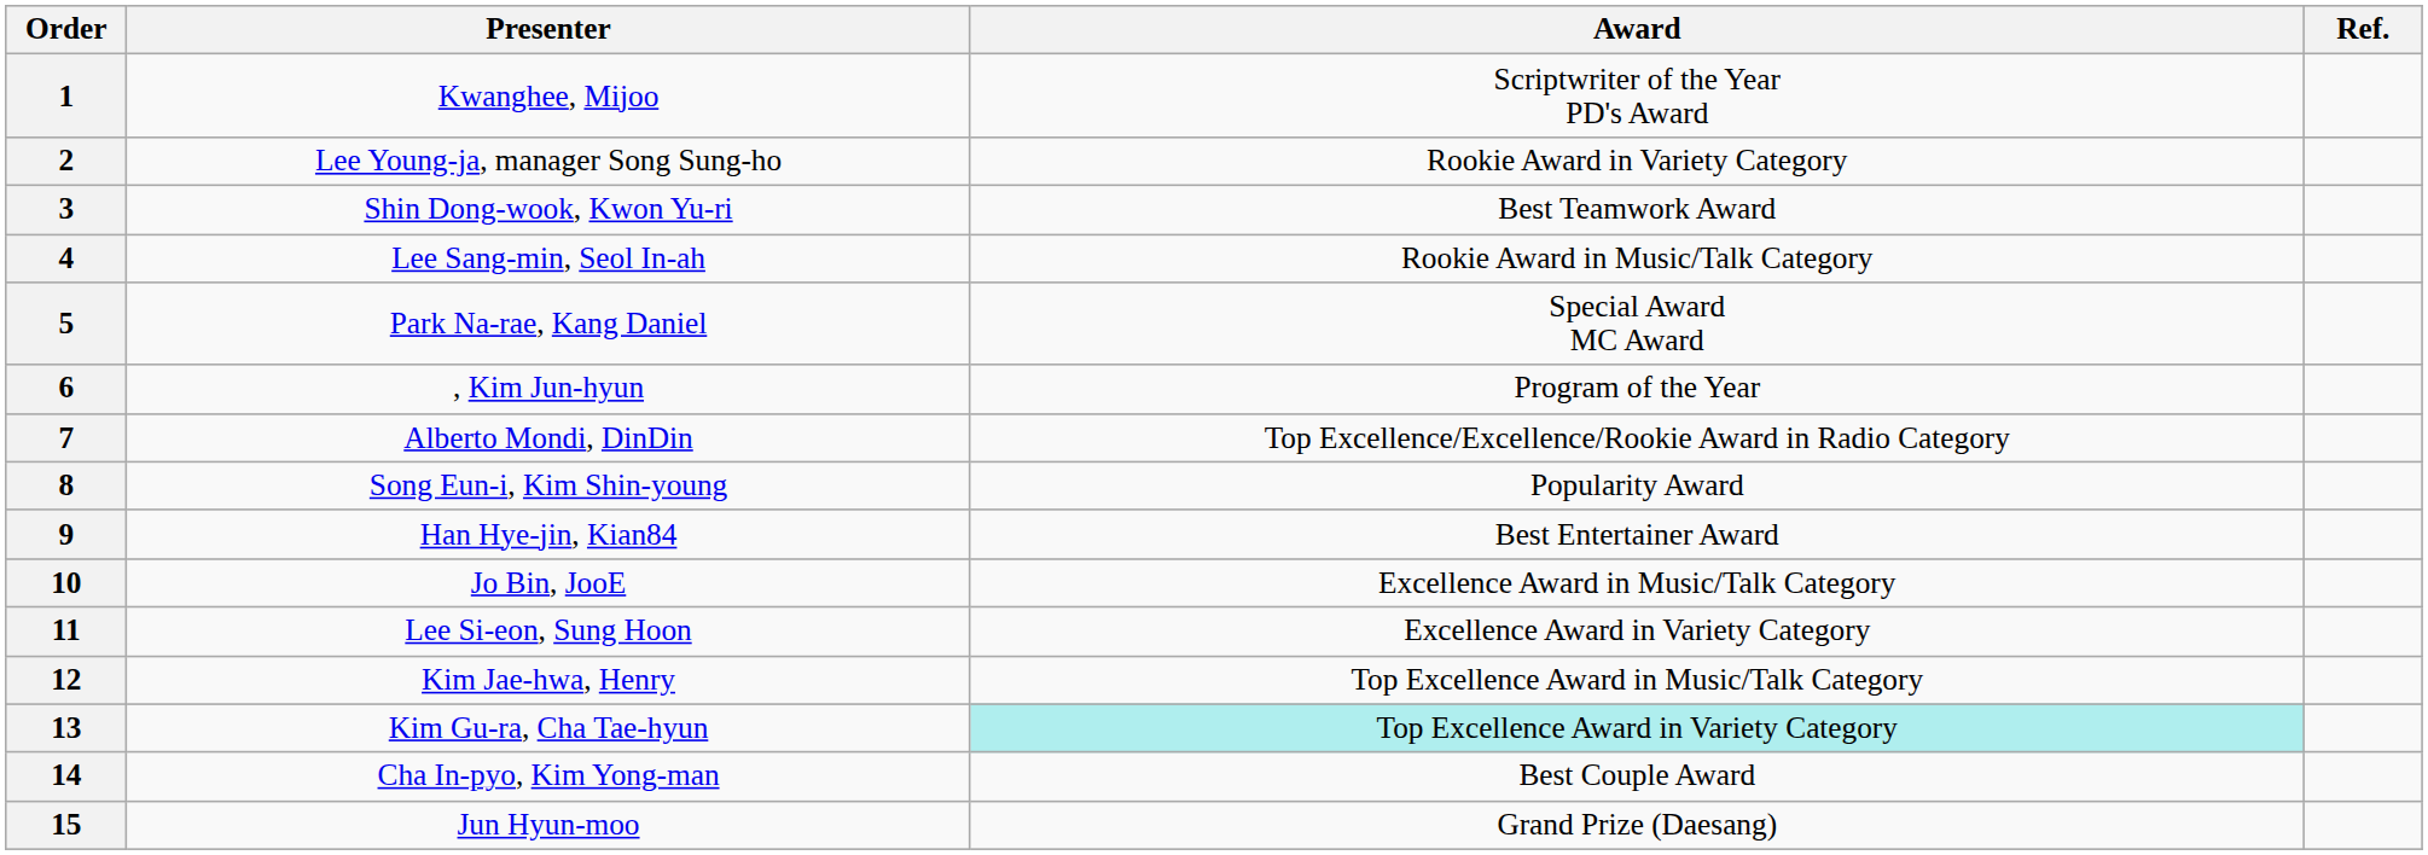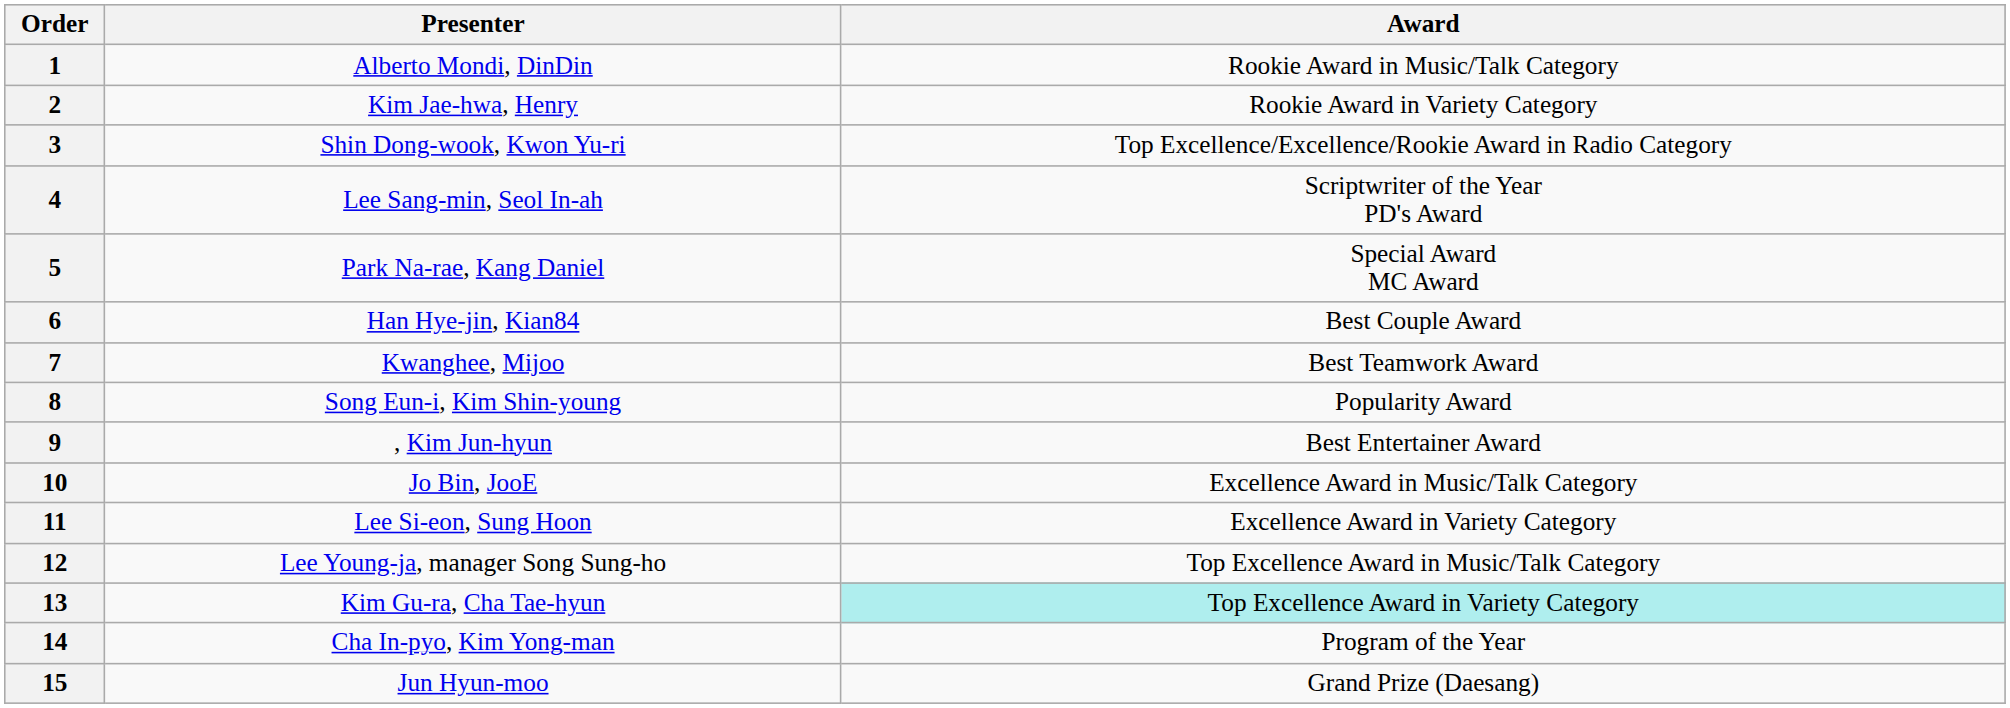 <table class="wikitable" style="text-align:center; width:80%;">
 <tr>
 <th width="5%">Order</th>
 <th>Presenter</th>
 <th>Award</th>
-<th>Ref.</th>
 </tr>
 <tr>
 <th>1</th>
-<td><a href='#'>Kwanghee</a>, <a href='#'>Mijoo</a></td>
-<td>Scriptwriter of the Year<br>PD's Award</td>
-<td></td>
+<td><a href='#'>Alberto Mondi</a>, <a href='#'>DinDin</a></td>
+<td>Rookie Award in Music/Talk Category</td>
 </tr>
 <tr>
 <th>2</th>
-<td><a href='#'>Lee Young-ja</a>, manager Song Sung-ho</td>
+<td><a href='#'>Kim Jae-hwa</a>, <a href='#'>Henry</a></td>
 <td>Rookie Award in Variety Category</td>
-<td></td>
 </tr>
 <tr>
 <th>3</th>
 <td><a href='#'>Shin Dong-wook</a>, <a href='#'>Kwon Yu-ri</a></td>
-<td>Best Teamwork Award</td>
-<td></td>
+<td>Top Excellence/Excellence/Rookie Award in Radio Category</td>
 </tr>
 <tr>
 <th>4</th>
 <td><a href='#'>Lee Sang-min</a>, <a href='#'>Seol In-ah</a></td>
-<td>Rookie Award in Music/Talk Category</td>
-<td></td>
+<td>Scriptwriter of the Year<br>PD's Award</td>
 </tr>
 <tr>
 <th>5</th>
 <td><a href='#'>Park Na-rae</a>, <a href='#'>Kang Daniel</a></td>
 <td>Special Award<br>MC Award</td>
-<td></td>
 </tr>
 <tr>
 <th>6</th>
-<td>, <a href='#'>Kim Jun-hyun</a></td>
-<td>Program of the Year</td>
-<td></td>
+<td><a href='#'>Han Hye-jin</a>, <a href='#'>Kian84</a></td>
+<td>Best Couple Award</td>
 </tr>
 <tr>
 <th>7</th>
-<td><a href='#'>Alberto Mondi</a>, <a href='#'>DinDin</a></td>
-<td>Top Excellence/Excellence/Rookie Award in Radio Category</td>
-<td></td>
+<td><a href='#'>Kwanghee</a>, <a href='#'>Mijoo</a></td>
+<td>Best Teamwork Award</td>
 </tr>
 <tr>
 <th>8</th>
 <td><a href='#'>Song Eun-i</a>, <a href='#'>Kim Shin-young</a></td>
 <td>Popularity Award</td>
-<td></td>
 </tr>
 <tr>
 <th>9</th>
-<td><a href='#'>Han Hye-jin</a>, <a href='#'>Kian84</a></td>
+<td>, <a href='#'>Kim Jun-hyun</a></td>
 <td>Best Entertainer Award</td>
-<td></td>
 </tr>
 <tr>
 <th>10</th>
 <td><a href='#'>Jo Bin</a>, <a href='#'>JooE</a></td>
 <td>Excellence Award in Music/Talk Category</td>
-<td></td>
 </tr>
 <tr>
 <th>11</th>
 <td><a href='#'>Lee Si-eon</a>, <a href='#'>Sung Hoon</a></td>
 <td>Excellence Award in Variety Category</td>
-<td></td>
 </tr>
 <tr>
 <th>12</th>
-<td><a href='#'>Kim Jae-hwa</a>, <a href='#'>Henry</a></td>
+<td><a href='#'>Lee Young-ja</a>, manager Song Sung-ho</td>
 <td>Top Excellence Award in Music/Talk Category</td>
-<td></td>
 </tr>
 <tr>
 <th>13</th>
 <td><a href='#'>Kim Gu-ra</a>, <a href='#'>Cha Tae-hyun</a></td>
 <td style="background: paleturquoise;">Top Excellence Award in Variety Category</td>
-<td></td>
 </tr>
 <tr>
 <th>14</th>
 <td><a href='#'>Cha In-pyo</a>, <a href='#'>Kim Yong-man</a></td>
-<td>Best Couple Award</td>
-<td></td>
+<td>Program of the Year</td>
 </tr>
 <tr>
 <th>15</th>
 <td><a href='#'>Jun Hyun-moo</a></td>
 <td>Grand Prize (Daesang)</td>
-<td></td>
 </tr>
 </table>
